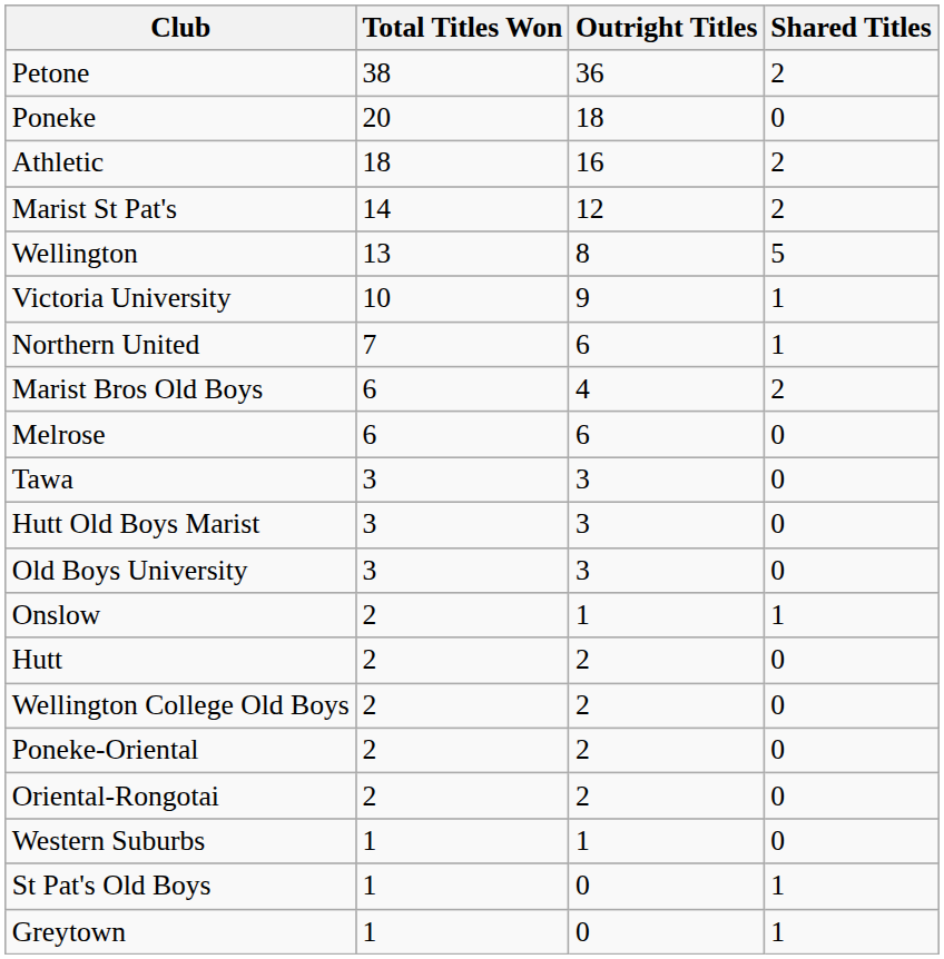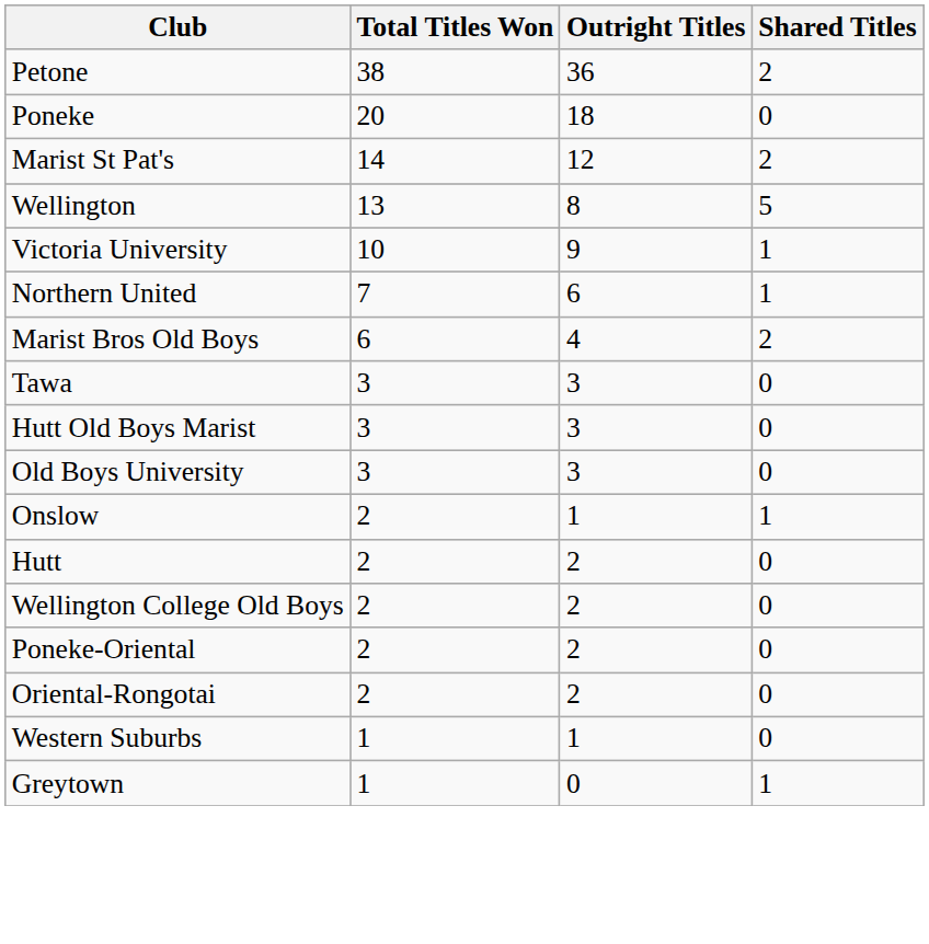 <table class="wikitable">
 <tr>
 <th>Club</th>
 <th>Total Titles Won</th>
 <th>Outright Titles</th>
 <th>Shared Titles</th>
 </tr>
 <tr>
 <td>Petone</td>
 <td>38</td>
 <td>36</td>
 <td>2</td>
 </tr>
 <tr>
 <td>Poneke</td>
 <td>20</td>
 <td>18</td>
 <td>0</td>
-</tr>
-<tr>
-<td>Athletic</td>
-<td>18</td>
-<td>16</td>
-<td>2</td>
 </tr>
 <tr>
 <td>Marist St Pat's</td>
 <td>14</td>
 <td>12</td>
 <td>2</td>
 </tr>
 <tr>
 <td>Wellington</td>
 <td>13</td>
 <td>8</td>
 <td>5</td>
 </tr>
 <tr>
 <td>Victoria University</td>
 <td>10</td>
 <td>9</td>
 <td>1</td>
 </tr>
 <tr>
 <td>Northern United</td>
 <td>7</td>
 <td>6</td>
 <td>1</td>
 </tr>
 <tr>
 <td>Marist Bros Old Boys</td>
 <td>6</td>
 <td>4</td>
 <td>2</td>
-</tr>
-<tr>
-<td>Melrose</td>
-<td>6</td>
-<td>6</td>
-<td>0</td>
 </tr>
 <tr>
 <td>Tawa</td>
 <td>3</td>
 <td>3</td>
 <td>0</td>
 </tr>
 <tr>
 <td>Hutt Old Boys Marist</td>
 <td>3</td>
 <td>3</td>
 <td>0</td>
 </tr>
 <tr>
 <td>Old Boys University</td>
 <td>3</td>
 <td>3</td>
 <td>0</td>
 </tr>
 <tr>
 <td>Onslow</td>
 <td>2</td>
 <td>1</td>
 <td>1</td>
 </tr>
 <tr>
 <td>Hutt</td>
 <td>2</td>
 <td>2</td>
 <td>0</td>
 </tr>
 <tr>
 <td>Wellington College Old Boys</td>
 <td>2</td>
 <td>2</td>
 <td>0</td>
 </tr>
 <tr>
 <td>Poneke-Oriental</td>
 <td>2</td>
 <td>2</td>
 <td>0</td>
 </tr>
 <tr>
 <td>Oriental-Rongotai</td>
 <td>2</td>
 <td>2</td>
 <td>0</td>
 </tr>
 <tr>
 <td>Western  Suburbs</td>
 <td>1</td>
 <td>1</td>
 <td>0</td>
 </tr>
 <tr>
-<td>St Pat's Old Boys</td>
-<td>1</td>
-<td>0</td>
-<td>1</td>
-</tr>
-<tr>
 <td>Greytown</td>
 <td>1</td>
 <td>0</td>
 <td>1</td>
 </tr>
 </table>
